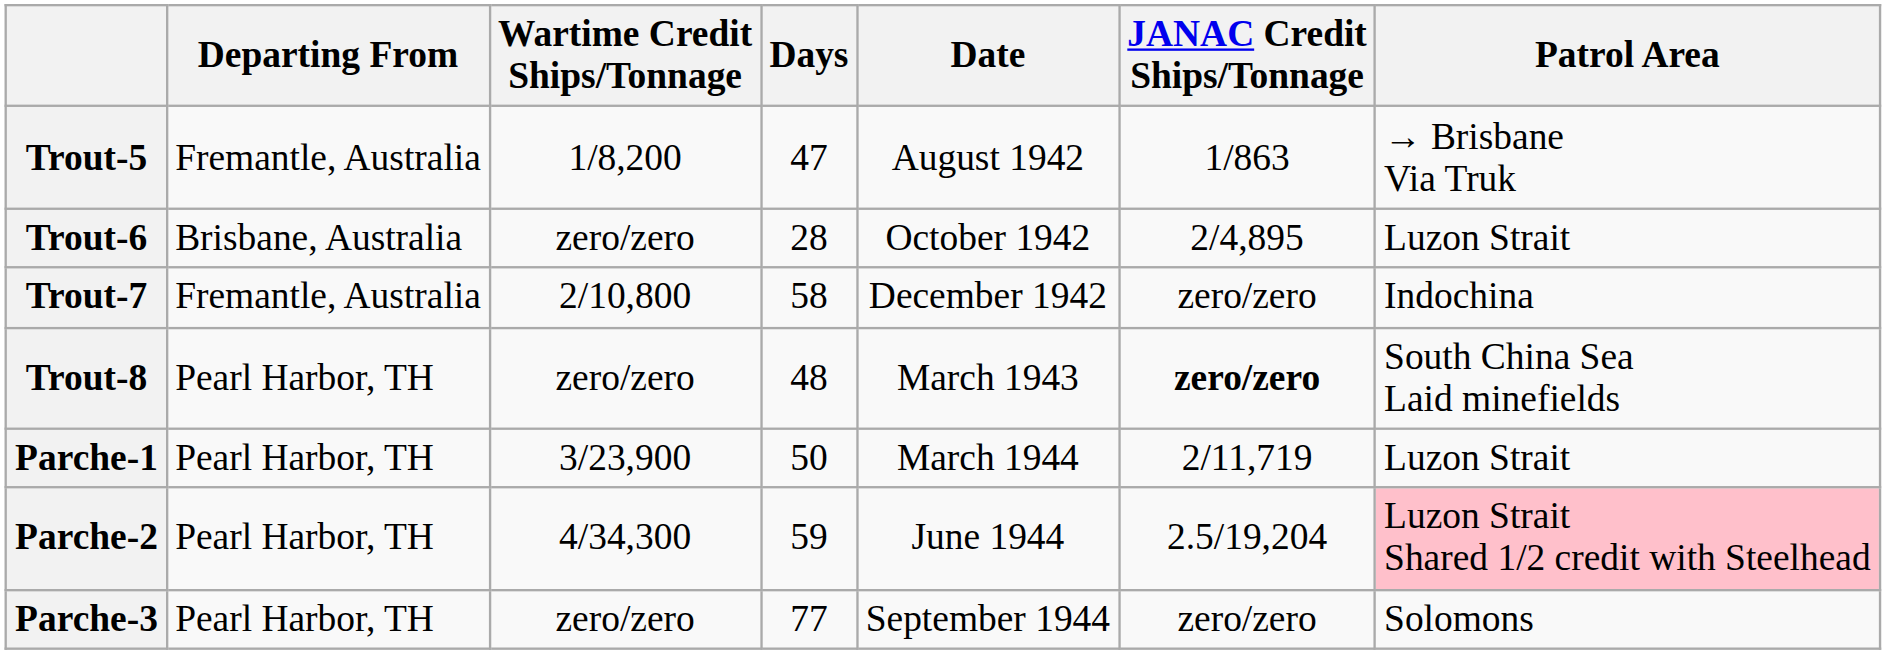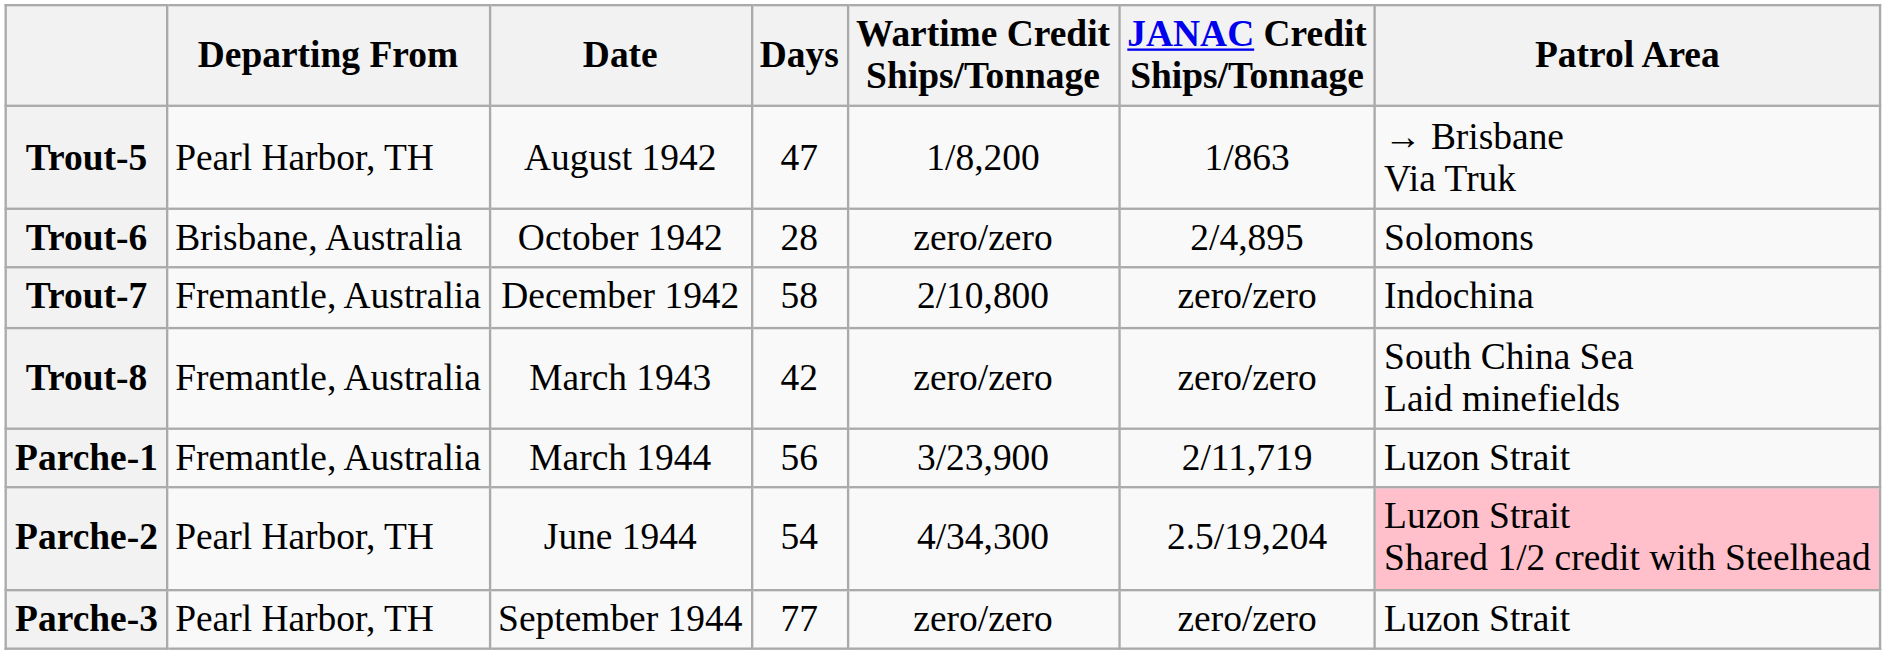 <table class="wikitable" style="margin-left: auto; margin-right: auto; border: none;">
 <tr>
 <th scope="col"> </th>
 <th scope="col">Departing From</th>
+<th scope="col">Date</th>
+<th scope="col">Days</th>
 <th scope="col">Wartime Credit<br>Ships/Tonnage</th>
-<th scope="col">Days</th>
-<th scope="col">Date</th>
 <th scope="col"><a href='#'>JANAC</a> Credit<br>Ships/Tonnage</th>
 <th scope="col">Patrol Area</th>
 </tr>
 <tr>
 <th scope="row">Trout-5</th>
-<td align=left>Fremantle, Australia</td>
+<td align=left>Pearl Harbor, TH</td>
+<td align=center>August 1942</td>
+<td align=center>47</td>
 <td align=center>1/8,200</td>
-<td align=center>47</td>
-<td align=center>August 1942</td>
 <td align=center>1/863</td>
 <td align=left>→ Brisbane<br>Via Truk</td>
 </tr>
 <tr>
 <th scope="row">Trout-6</th>
 <td align=left>Brisbane, Australia</td>
+<td align=center>October 1942</td>
+<td align=center>28</td>
 <td align=center>zero/zero</td>
-<td align=center>28</td>
-<td align=center>October 1942</td>
 <td align=center>2/4,895</td>
-<td align=left>Luzon Strait</td>
+<td align=left>Solomons</td>
 </tr>
 <tr>
 <th scope="row">Trout-7</th>
 <td align=left>Fremantle, Australia</td>
+<td align=center>December 1942</td>
+<td align=center>58</td>
 <td align=center>2/10,800</td>
-<td align=center>58</td>
-<td align=center>December 1942</td>
 <td align=center>zero/zero</td>
 <td align=left>Indochina</td>
 </tr>
 <tr>
 <th scope="row">Trout-8</th>
-<td align=left>Pearl Harbor, TH</td>
+<td align=left>Fremantle, Australia</td>
+<td align=center>March 1943</td>
+<td align=center>42</td>
 <td align=center>zero/zero</td>
-<td align=center>48</td>
-<td align=center>March 1943</td>
-<td align=center><strong>zero/zero</strong></td>
+<td align=center>zero/zero</td>
 <td align=left>South China Sea<br>Laid minefields</td>
 </tr>
 <tr>
 <th scope="row">Parche-1</th>
-<td align=left>Pearl Harbor, TH</td>
+<td align=left>Fremantle, Australia</td>
+<td align=center>March 1944</td>
+<td align=center>56</td>
 <td align=center>3/23,900</td>
-<td align=center>50</td>
-<td align=center>March 1944</td>
 <td align=center>2/11,719</td>
 <td align=left>Luzon Strait</td>
 </tr>
 <tr>
 <th scope="row">Parche-2</th>
 <td align=left>Pearl Harbor, TH</td>
+<td align=center>June 1944</td>
+<td align=center>54</td>
 <td align=center>4/34,300</td>
-<td align=center>59</td>
-<td align=center>June 1944</td>
 <td align=center>2.5/19,204</td>
 <td align=left style="background: pink;">Luzon Strait<br>Shared 1/2 credit with Steelhead</td>
 </tr>
 <tr>
 <th scope="row">Parche-3</th>
 <td align=left>Pearl Harbor, TH</td>
+<td align=center>September 1944</td>
+<td align=center>77</td>
 <td align=center>zero/zero</td>
-<td align=center>77</td>
-<td align=center>September 1944</td>
 <td align=center>zero/zero</td>
-<td align=left>Solomons</td>
+<td align=left>Luzon Strait</td>
 </tr>
 </table>
